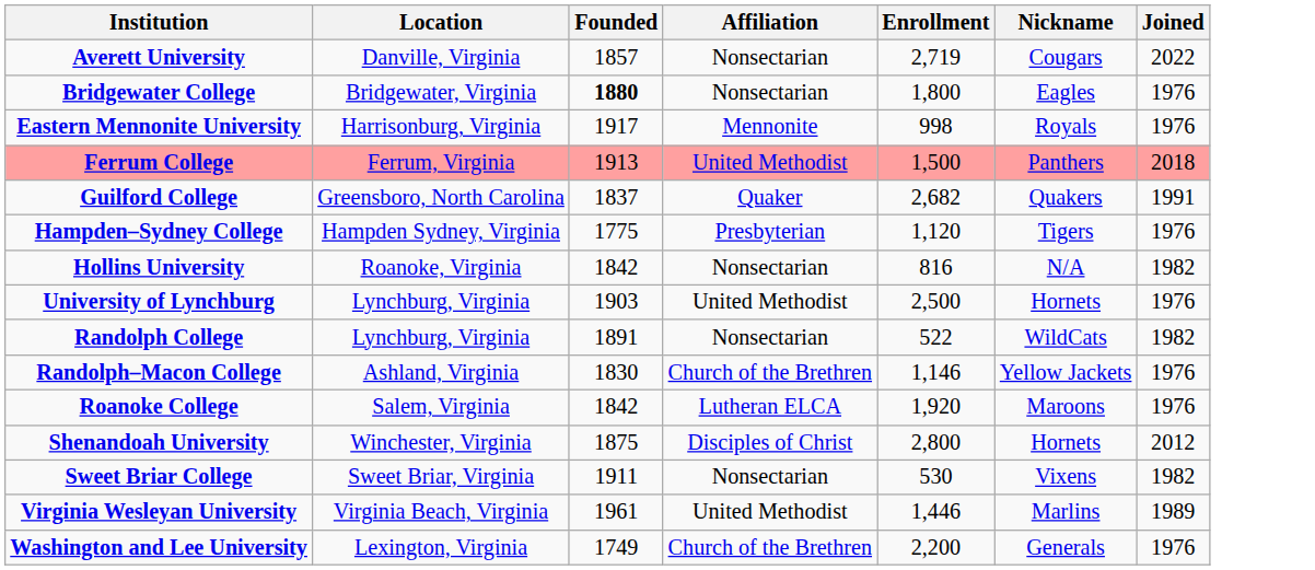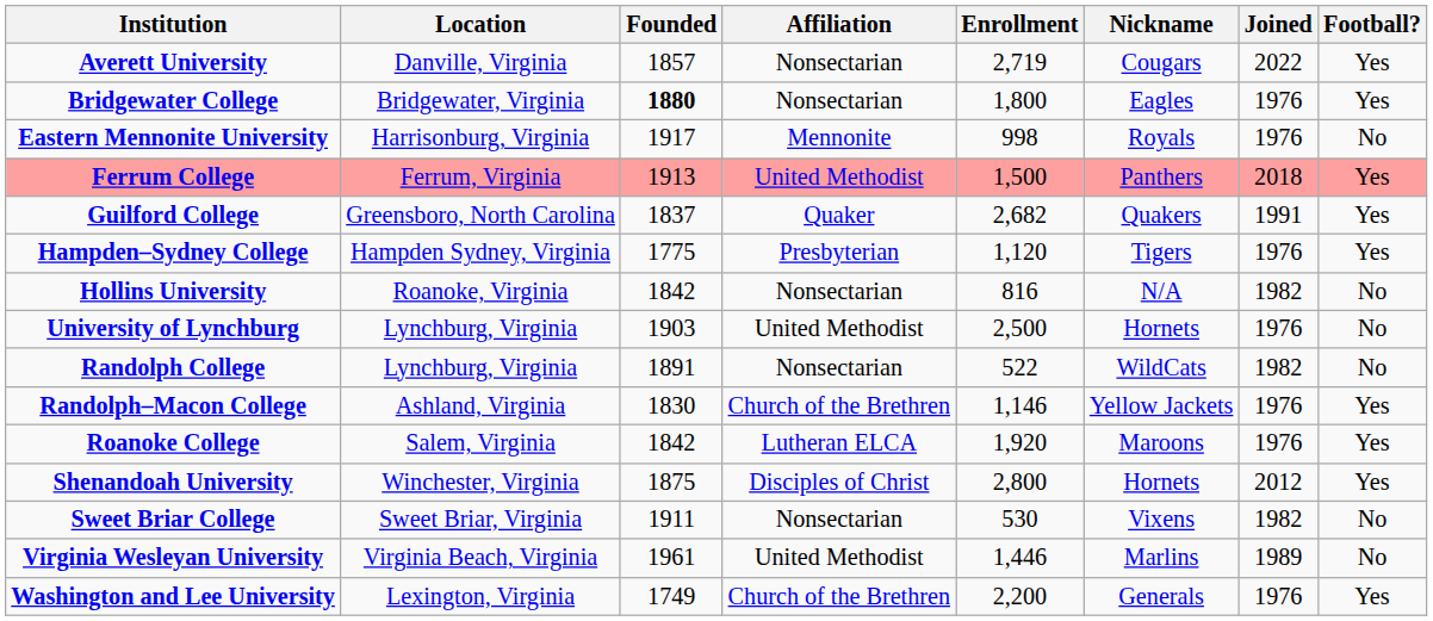 <table class="wikitable sortable" style="text-align: center;">
 <tr>
 <th>Institution</th>
 <th>Location</th>
 <th>Founded</th>
 <th>Affiliation</th>
 <th>Enrollment</th>
 <th>Nickname</th>
 <th>Joined</th>
+<th>Football?</th>
 </tr>
 <tr>
 <td><strong><a href='#'>Averett University</a></strong></td>
 <td><a href='#'>Danville, Virginia</a></td>
 <td>1857</td>
 <td>Nonsectarian</td>
 <td>2,719</td>
 <td><a href='#'>Cougars</a></td>
 <td>2022</td>
+<td>Yes</td>
 </tr>
 <tr>
 <td><strong><a href='#'>Bridgewater College</a></strong></td>
 <td><a href='#'>Bridgewater, Virginia</a></td>
 <td><strong>1880</strong></td>
 <td>Nonsectarian</td>
 <td>1,800</td>
 <td><a href='#'>Eagles</a></td>
 <td>1976</td>
+<td>Yes</td>
 </tr>
 <tr>
 <td><strong><a href='#'>Eastern Mennonite University</a></strong></td>
 <td><a href='#'>Harrisonburg, Virginia</a></td>
 <td>1917</td>
 <td><a href='#'>Mennonite</a></td>
 <td>998</td>
 <td><a href='#'>Royals</a></td>
 <td>1976</td>
+<td>No</td>
 </tr>
 <tr bgcolor=#ffa0a0>
 <td><strong><a href='#'>Ferrum College</a></strong></td>
 <td><a href='#'>Ferrum, Virginia</a></td>
 <td>1913</td>
 <td><a href='#'>United Methodist</a></td>
 <td>1,500</td>
 <td><a href='#'>Panthers</a></td>
 <td>2018</td>
+<td>Yes</td>
 </tr>
 <tr>
 <td><strong><a href='#'>Guilford College</a></strong></td>
 <td><a href='#'>Greensboro, North Carolina</a></td>
 <td>1837</td>
 <td><a href='#'>Quaker</a></td>
 <td>2,682</td>
 <td><a href='#'>Quakers</a></td>
 <td>1991</td>
+<td>Yes</td>
 </tr>
 <tr>
 <td><strong><a href='#'>Hampden–Sydney College</a></strong></td>
 <td><a href='#'>Hampden Sydney, Virginia</a></td>
 <td>1775</td>
 <td><a href='#'>Presbyterian</a></td>
 <td>1,120</td>
 <td><a href='#'>Tigers</a></td>
 <td>1976</td>
+<td>Yes</td>
 </tr>
 <tr>
 <td><strong><a href='#'>Hollins University</a></strong></td>
 <td><a href='#'>Roanoke, Virginia</a></td>
 <td>1842</td>
 <td>Nonsectarian</td>
 <td>816</td>
 <td><a href='#'>N/A</a></td>
 <td>1982</td>
+<td>No</td>
 </tr>
 <tr>
 <td><strong><a href='#'>University of Lynchburg</a></strong></td>
 <td><a href='#'>Lynchburg, Virginia</a></td>
 <td>1903</td>
 <td>United Methodist</td>
 <td>2,500</td>
 <td><a href='#'>Hornets</a></td>
 <td>1976</td>
+<td>No</td>
 </tr>
 <tr>
 <td><strong><a href='#'>Randolph College</a></strong></td>
 <td><a href='#'>Lynchburg, Virginia</a></td>
 <td>1891</td>
 <td>Nonsectarian</td>
 <td>522</td>
 <td><a href='#'>WildCats</a></td>
 <td>1982</td>
+<td>No</td>
 </tr>
 <tr>
 <td><strong><a href='#'>Randolph–Macon College</a></strong></td>
 <td><a href='#'>Ashland, Virginia</a></td>
 <td>1830</td>
 <td><a href='#'>Church of the Brethren</a></td>
 <td>1,146</td>
 <td><a href='#'>Yellow Jackets</a></td>
 <td>1976</td>
+<td>Yes</td>
 </tr>
 <tr>
 <td><strong><a href='#'>Roanoke College</a></strong></td>
 <td><a href='#'>Salem, Virginia</a></td>
 <td>1842</td>
 <td><a href='#'>Lutheran ELCA</a></td>
 <td>1,920</td>
 <td><a href='#'>Maroons</a></td>
 <td>1976</td>
+<td>Yes</td>
 </tr>
 <tr>
 <td><strong><a href='#'>Shenandoah University</a></strong></td>
 <td><a href='#'>Winchester, Virginia</a></td>
 <td>1875</td>
 <td><a href='#'>Disciples of Christ</a></td>
 <td>2,800</td>
 <td><a href='#'>Hornets</a></td>
 <td>2012</td>
+<td>Yes</td>
 </tr>
 <tr>
 <td><strong><a href='#'>Sweet Briar College</a></strong></td>
 <td><a href='#'>Sweet Briar, Virginia</a></td>
 <td>1911</td>
 <td>Nonsectarian</td>
 <td>530</td>
 <td><a href='#'>Vixens</a></td>
 <td>1982</td>
+<td>No</td>
 </tr>
 <tr>
 <td><strong><a href='#'>Virginia Wesleyan University</a></strong></td>
 <td><a href='#'>Virginia Beach, Virginia</a></td>
 <td>1961</td>
 <td>United Methodist</td>
 <td>1,446</td>
 <td><a href='#'>Marlins</a></td>
 <td>1989</td>
+<td>No</td>
 </tr>
 <tr>
 <td><strong><a href='#'>Washington and Lee University</a></strong></td>
 <td><a href='#'>Lexington, Virginia</a></td>
 <td>1749</td>
 <td><a href='#'>Church of the Brethren</a></td>
 <td>2,200</td>
 <td><a href='#'>Generals</a></td>
 <td>1976</td>
+<td>Yes</td>
 </tr>
 </table>
